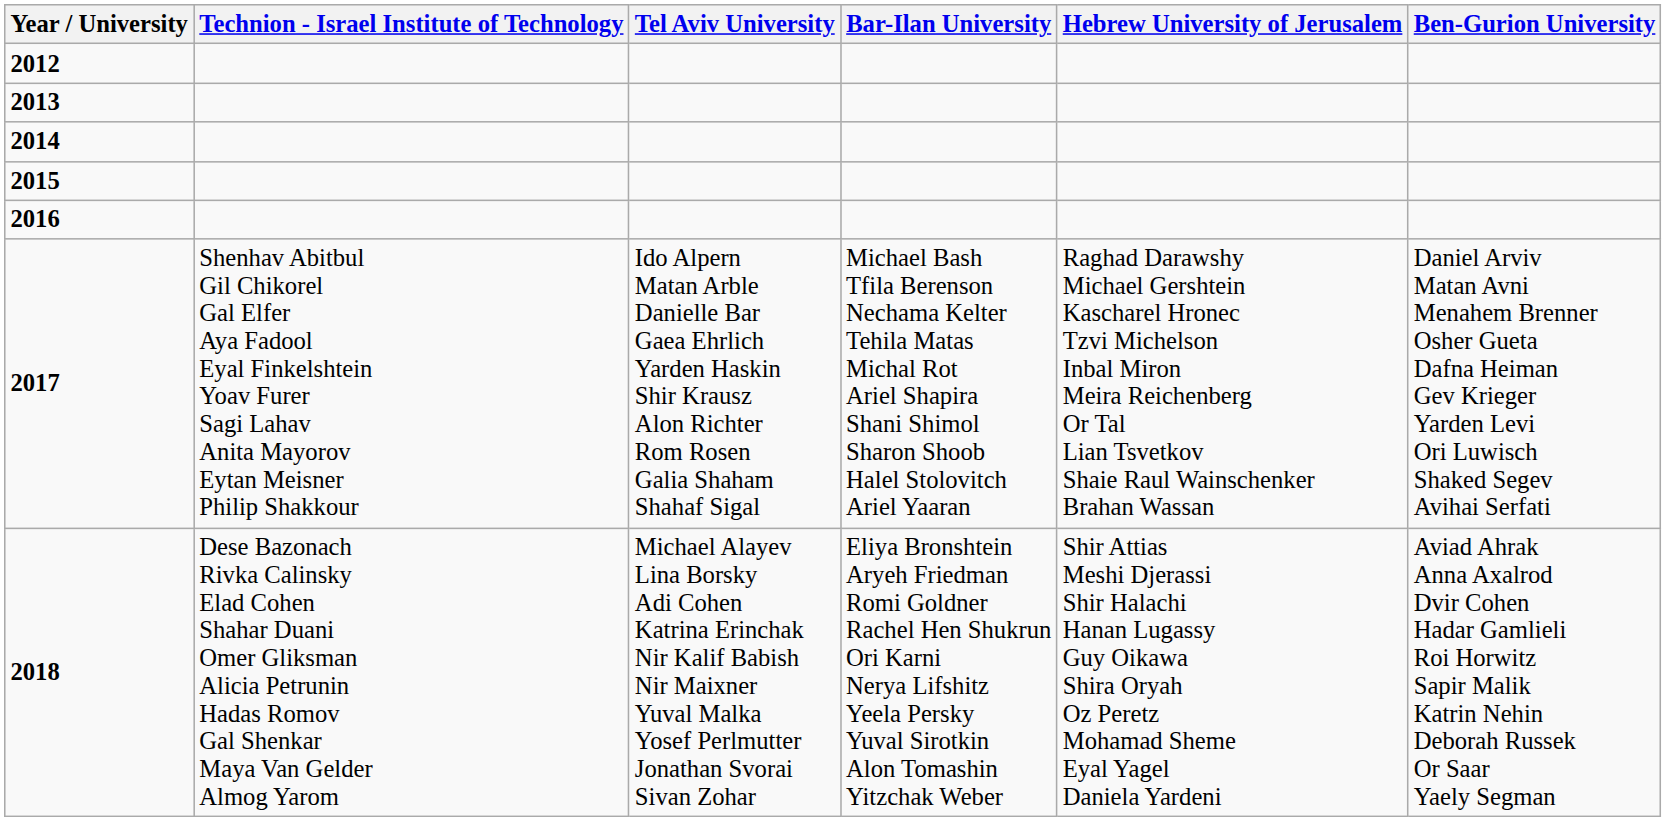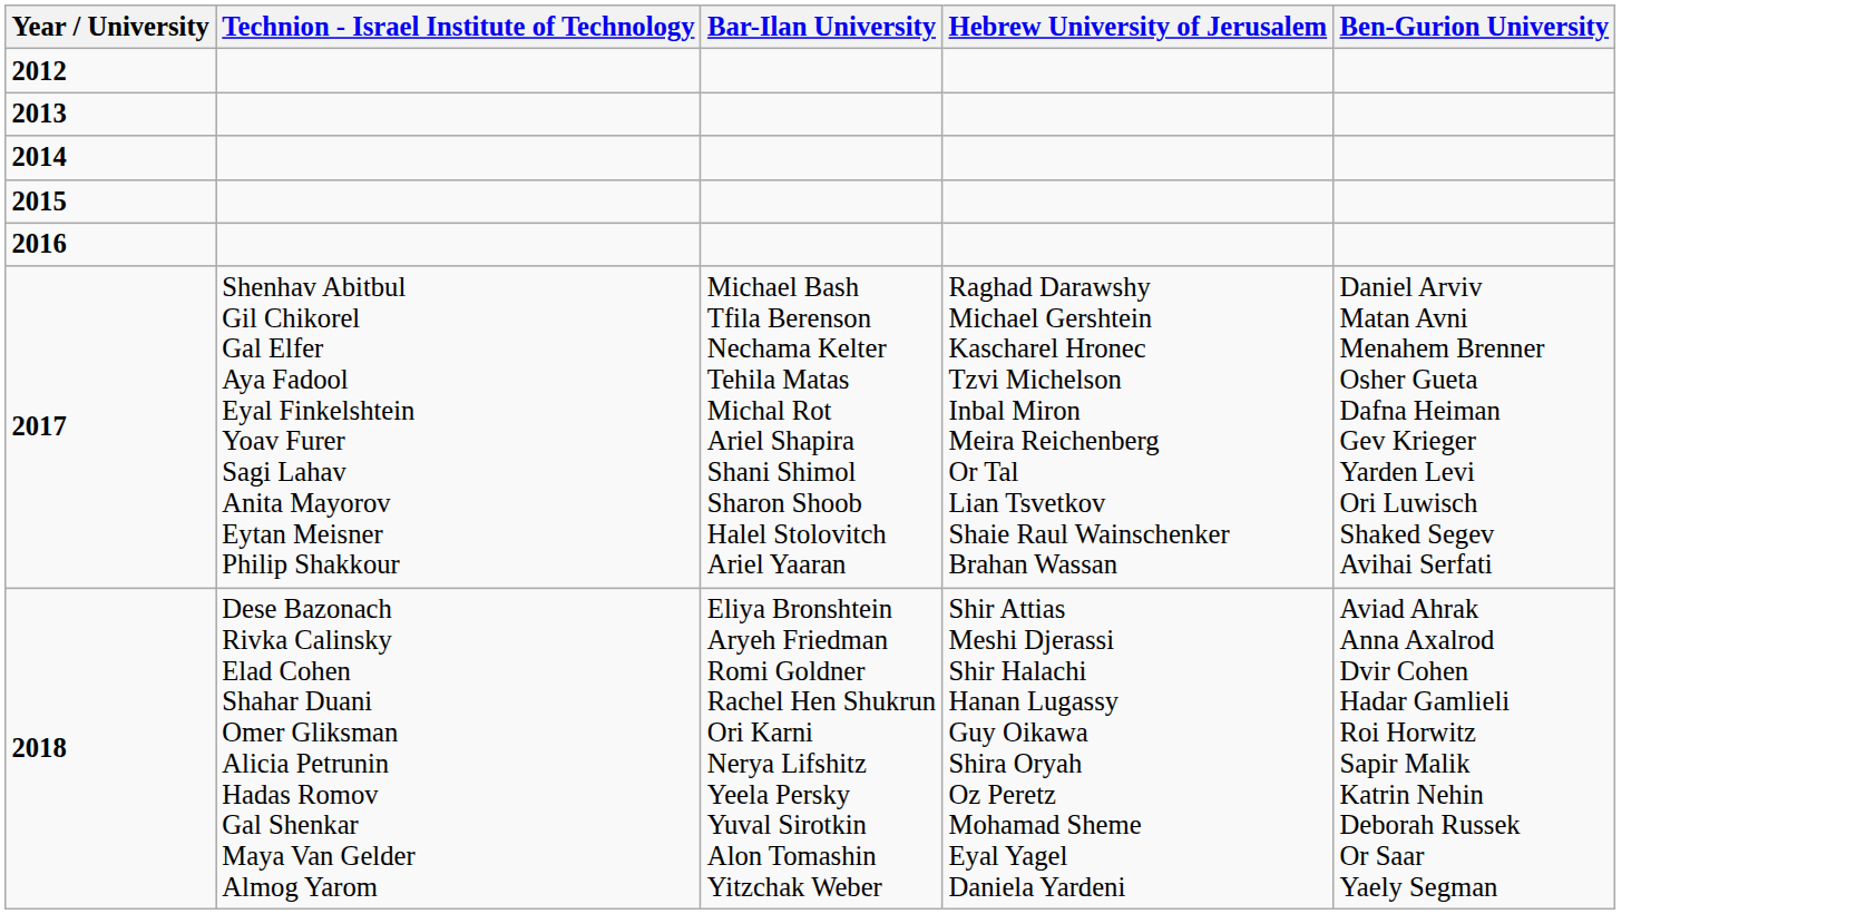 <table class="wikitable">
 <tr>
 <th>Year / University</th>
 <th><a href='#'>Technion - Israel Institute of Technology</a></th>
-<th><a href='#'>Tel Aviv University</a></th>
 <th><a href='#'>Bar-Ilan University</a></th>
 <th><a href='#'>Hebrew University of Jerusalem</a></th>
 <th><a href='#'>Ben-Gurion University</a></th>
 </tr>
 <tr>
 <td><strong>2012</strong></td>
-<td></td>
 <td></td>
 <td></td>
 <td></td>
 <td></td>
 </tr>
 <tr>
 <td><strong>2013</strong></td>
 <td></td>
 <td></td>
 <td></td>
 <td></td>
-<td></td>
 </tr>
 <tr>
 <td><strong>2014</strong></td>
-<td></td>
 <td></td>
 <td></td>
 <td></td>
 <td></td>
 </tr>
 <tr>
 <td><strong>2015</strong></td>
 <td></td>
 <td></td>
 <td></td>
 <td></td>
-<td></td>
 </tr>
 <tr>
 <td><strong>2016</strong></td>
-<td></td>
 <td></td>
 <td></td>
 <td></td>
 <td></td>
 </tr>
 <tr>
 <td><strong>2017</strong></td>
 <td>Shenhav Abitbul<br>Gil Chikorel<br>Gal Elfer<br>Aya Fadool<br>Eyal Finkelshtein<br>Yoav Furer<br>Sagi Lahav<br>Anita Mayorov<br>Eytan Meisner<br>Philip Shakkour</td>
-<td>Ido Alpern<br>Matan Arble<br>Danielle Bar<br>Gaea Ehrlich<br>Yarden Haskin<br>Shir Krausz<br>Alon Richter<br>Rom Rosen<br>Galia Shaham<br>Shahaf Sigal</td>
 <td>Michael Bash<br>Tfila Berenson<br>Nechama Kelter<br>Tehila Matas<br>Michal Rot<br>Ariel Shapira<br>Shani Shimol<br>Sharon Shoob<br>Halel Stolovitch<br>Ariel Yaaran</td>
 <td>Raghad Darawshy<br>Michael Gershtein<br>Kascharel Hronec<br>Tzvi Michelson<br>Inbal Miron<br>Meira Reichenberg<br>Or Tal<br>Lian Tsvetkov<br>Shaie Raul Wainschenker<br>Brahan Wassan</td>
 <td>Daniel Arviv<br>Matan Avni<br>Menahem Brenner<br>Osher Gueta<br>Dafna Heiman<br>Gev Krieger<br>Yarden Levi<br>Ori Luwisch<br>Shaked Segev<br>Avihai Serfati</td>
 </tr>
 <tr>
 <td><strong>2018</strong></td>
 <td>Dese Bazonach<br>Rivka Calinsky<br>Elad Cohen<br>Shahar Duani<br>Omer Gliksman<br>Alicia Petrunin<br>Hadas Romov<br>Gal Shenkar<br>Maya Van Gelder<br>Almog Yarom</td>
-<td>Michael Alayev<br>Lina Borsky<br>Adi Cohen<br>Katrina Erinchak<br>Nir Kalif Babish<br>Nir Maixner<br>Yuval Malka<br>Yosef Perlmutter<br>Jonathan Svorai<br>Sivan Zohar</td>
 <td>Eliya Bronshtein<br>Aryeh Friedman<br>Romi Goldner<br>Rachel Hen Shukrun<br>Ori Karni<br>Nerya Lifshitz<br>Yeela Persky<br>Yuval Sirotkin<br>Alon Tomashin<br>Yitzchak Weber</td>
 <td>Shir Attias<br>Meshi Djerassi<br>Shir Halachi<br>Hanan Lugassy<br>Guy Oikawa<br>Shira Oryah<br>Oz Peretz<br>Mohamad Sheme<br>Eyal Yagel<br>Daniela Yardeni</td>
 <td>Aviad Ahrak<br>Anna Axalrod<br>Dvir Cohen<br>Hadar Gamlieli<br>Roi Horwitz<br>Sapir Malik<br>Katrin Nehin<br>Deborah Russek<br>Or Saar<br>Yaely Segman</td>
 </tr>
 </table>
